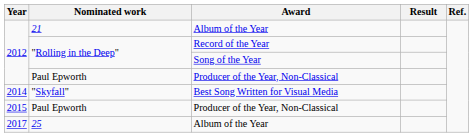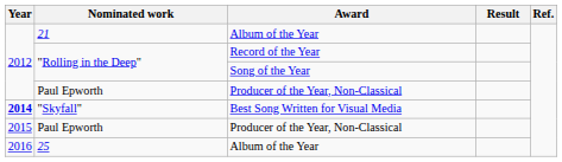 <table class="wikitable">
 <tr>
 <th>Year</th>
 <th width="250">Nominated work</th>
 <th width="325">Award</th>
 <th width="65">Result</th>
 <th>Ref.</th>
 </tr>
 <tr>
 <td rowspan="4"><a href='#'>2012</a></td>
 <td rowspan="1"><em><a href='#'>21</a></em></td>
 <td rowspan="1"><a href='#'>Album of the Year</a></td>
 <td></td>
 <td rowspan="7"></td>
 </tr>
 <tr>
 <td rowspan="2">"<a href='#'>Rolling in the Deep</a>"</td>
 <td><a href='#'>Record of the Year</a></td>
 <td></td>
 </tr>
 <tr>
 <td><a href='#'>Song of the Year</a></td>
 <td></td>
 </tr>
 <tr>
 <td rowspan="1">Paul Epworth</td>
 <td rowspan="1"><a href='#'>Producer of the Year, Non-Classical</a></td>
 <td></td>
 </tr>
 <tr>
-<td rowspan="1"><a href='#'>2014</a></td>
+<td rowspan="1"><strong><a href='#'>2014</a></strong></td>
 <td rowspan="1">"<a href='#'>Skyfall</a>"</td>
 <td rowspan="1"><a href='#'>Best Song Written for Visual Media</a></td>
 <td></td>
 </tr>
 <tr>
 <td rowspan="1"><a href='#'>2015</a></td>
 <td rowspan="1">Paul Epworth</td>
 <td rowspan="1">Producer of the Year, Non-Classical</td>
 <td></td>
 </tr>
 <tr>
-<td rowspan="1"><a href='#'>2017</a></td>
+<td rowspan="1"><a href='#'>2016</a></td>
 <td rowspan="1"><em><a href='#'>25</a></em></td>
 <td rowspan="1">Album of the Year</td>
 <td></td>
 </tr>
 </table>
